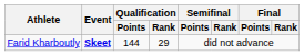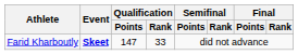 <table class="wikitable" style="font-size:90%">
 <tr>
 <th rowspan="2">Athlete</th>
 <th rowspan="2">Event</th>
 <th colspan=2>Qualification</th>
 <th colspan=2>Semifinal</th>
 <th colspan=2>Final</th>
 </tr>
 <tr style="font-size:95%">
 <th>Points</th>
 <th>Rank</th>
 <th>Points</th>
 <th>Rank</th>
 <th>Points</th>
 <th>Rank</th>
 </tr>
 <tr align=center>
 <td align=left><a href='#'>Farid Kharboutly</a></td>
 <td align=left><strong><a href='#'>Skeet</a></strong></td>
-<td>144</td>
-<td>29</td>
+<td>147</td>
+<td>33</td>
 <td colspan=4>did not advance</td>
 </tr>
 </table>
